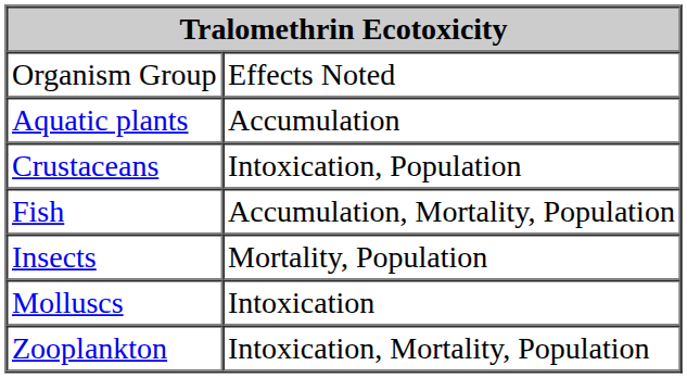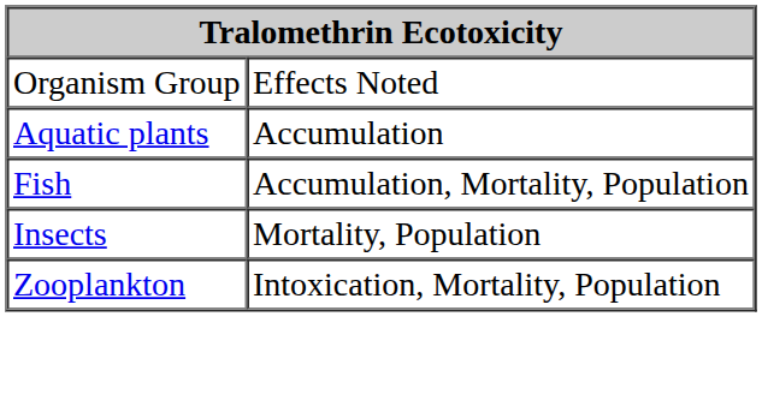 <table border="1" cellpadding="2" cellspacing="0"  style="margin-left:1em; background: #ffffff;">
 <tr>
 <th colspan="2" align=center bgcolor="#cccccc"><strong>Tralomethrin Ecotoxicity</strong></th>
 </tr>
 <tr>
 <td>Organism Group</td>
 <td>Effects Noted</td>
 </tr>
 <tr>
 <td><a href='#'>Aquatic plants</a></td>
 <td>Accumulation</td>
 </tr>
 <tr>
-<td><a href='#'>Crustaceans</a></td>
-<td>Intoxication, Population</td>
-</tr>
-<tr>
 <td><a href='#'>Fish</a></td>
 <td>Accumulation, Mortality, Population</td>
 </tr>
 <tr>
 <td><a href='#'>Insects</a></td>
 <td>Mortality, Population</td>
 </tr>
 <tr>
-<td><a href='#'>Molluscs</a></td>
-<td>Intoxication</td>
-</tr>
-<tr>
 <td><a href='#'>Zooplankton</a></td>
 <td>Intoxication, Mortality, Population</td>
 </tr>
 <tr>
 </tr>
 </table>
